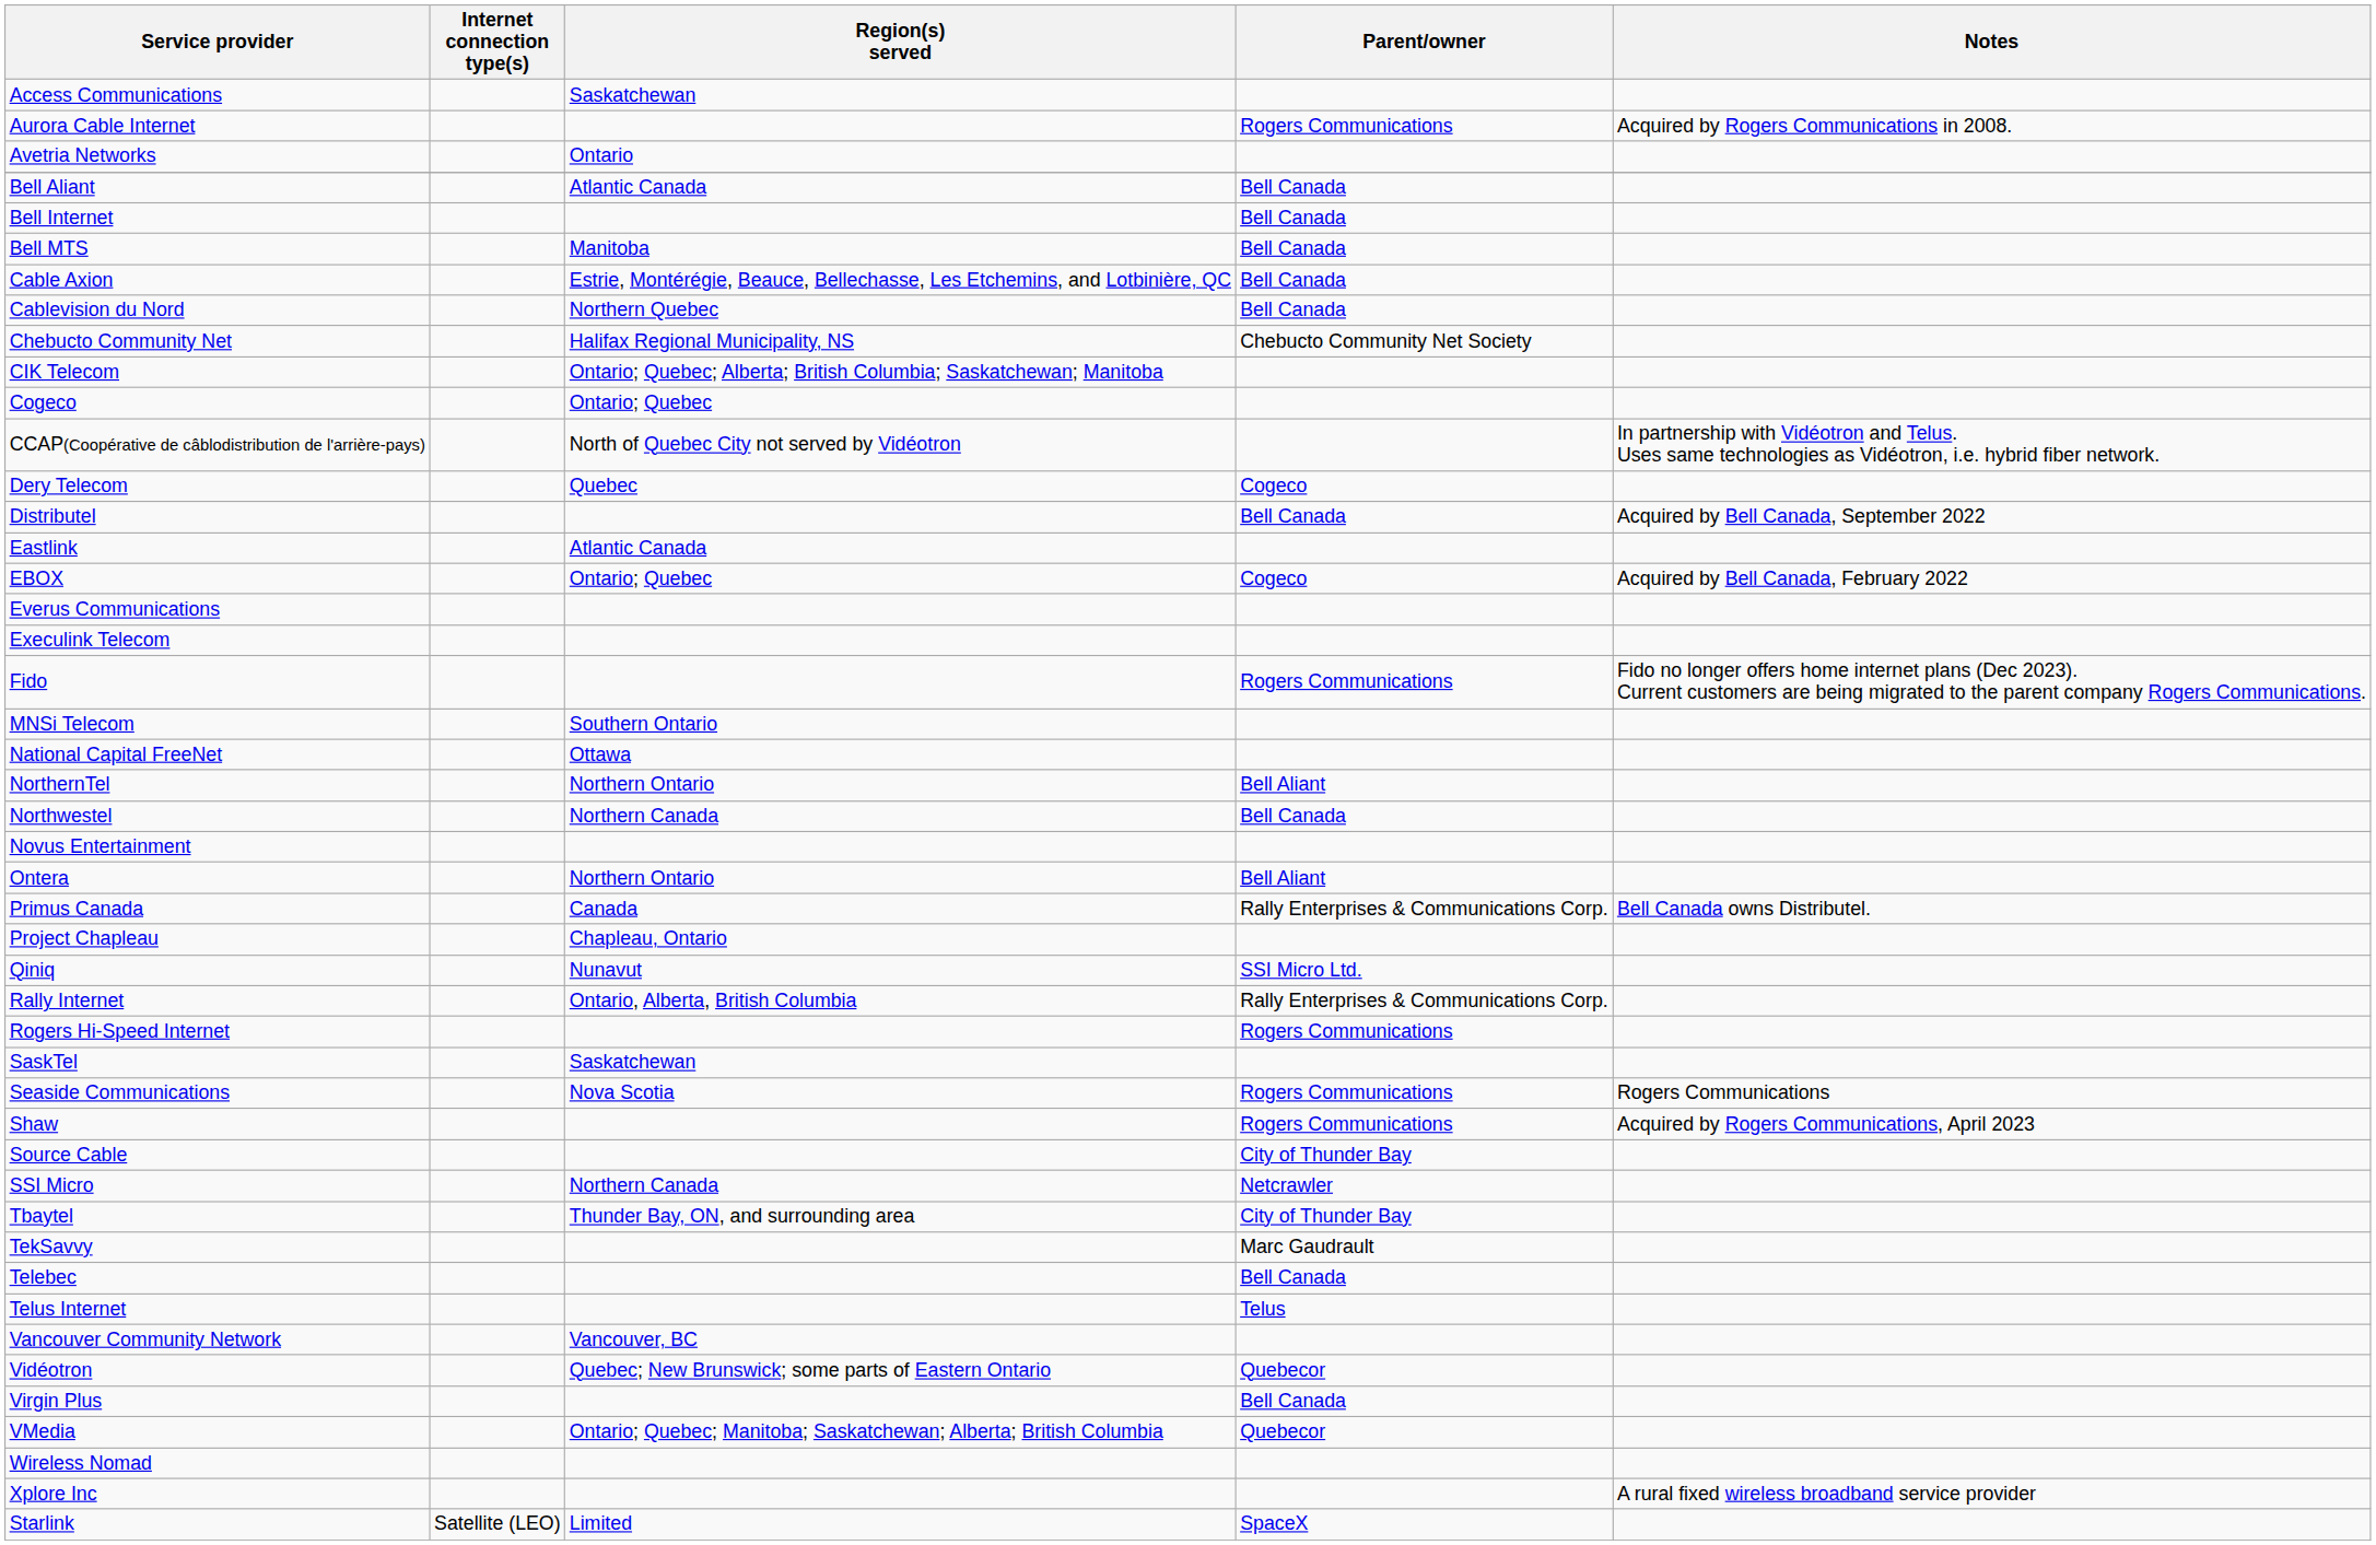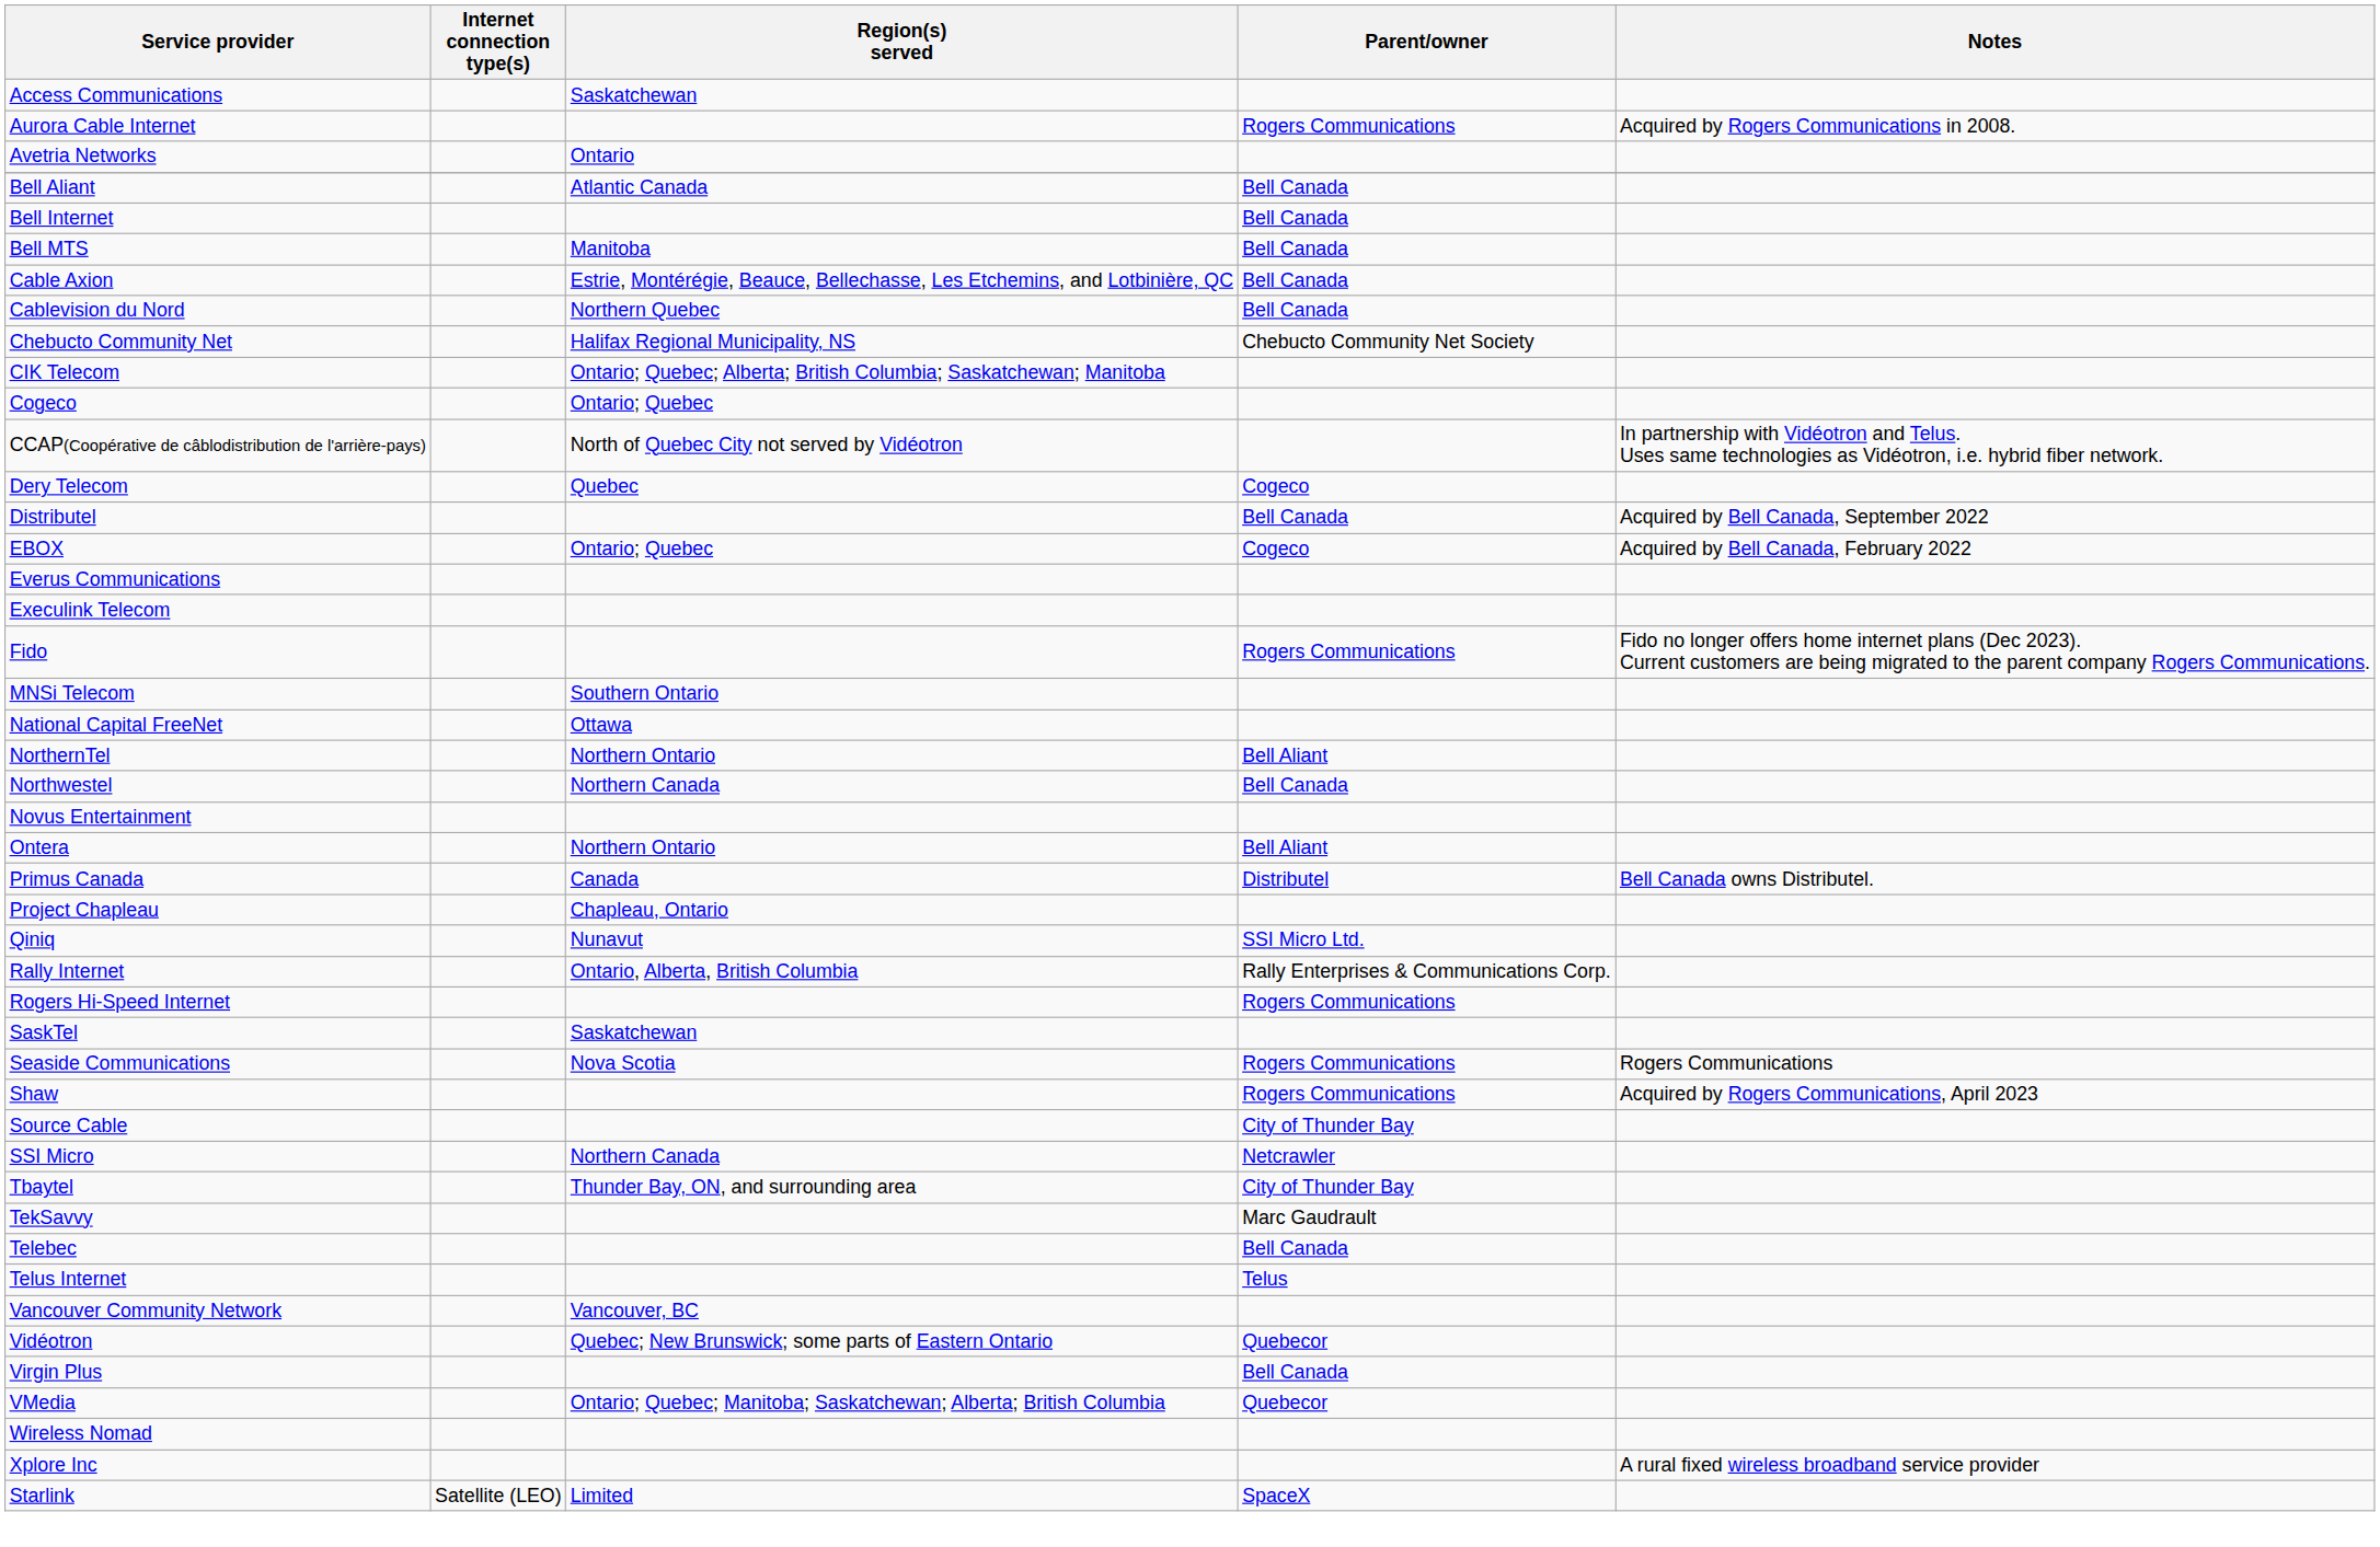 <table class="wikitable sortable">
 <tr>
 <th>Service provider</th>
 <th>Internet<br>connection<br>type(s)</th>
 <th>Region(s)<br>served</th>
 <th>Parent/owner</th>
 <th class=unsortable>Notes</th>
 </tr>
 <tr>
 <td><a href='#'>Access Communications</a></td>
 <td></td>
 <td><a href='#'>Saskatchewan</a></td>
 <td></td>
 <td></td>
 </tr>
 <tr>
 <td><a href='#'>Aurora Cable Internet</a></td>
 <td></td>
 <td></td>
 <td><a href='#'>Rogers Communications</a></td>
 <td>Acquired by <a href='#'>Rogers Communications</a> in 2008.</td>
 </tr>
 <tr>
 <td><a href='#'>Avetria Networks</a></td>
 <td></td>
 <td><a href='#'>Ontario</a></td>
 <td></td>
 <td></td>
 </tr>
 <tr>
 </tr>
 <tr>
 <td><a href='#'>Bell Aliant</a></td>
 <td></td>
 <td><a href='#'>Atlantic Canada</a></td>
 <td><a href='#'>Bell Canada</a></td>
 <td></td>
 </tr>
 <tr>
 <td><a href='#'>Bell Internet</a></td>
 <td></td>
 <td></td>
 <td><a href='#'>Bell Canada</a></td>
 <td></td>
 </tr>
 <tr>
 <td><a href='#'>Bell MTS</a></td>
 <td></td>
 <td><a href='#'>Manitoba</a></td>
 <td><a href='#'>Bell Canada</a></td>
 <td></td>
 </tr>
 <tr>
 <td><a href='#'>Cable Axion</a></td>
 <td></td>
 <td><a href='#'>Estrie</a>, <a href='#'>Montérégie</a>, <a href='#'>Beauce</a>, <a href='#'>Bellechasse</a>, <a href='#'>Les Etchemins</a>, and <a href='#'>Lotbinière, QC</a></td>
 <td><a href='#'>Bell Canada</a></td>
 <td></td>
 </tr>
 <tr>
 <td><a href='#'>Cablevision du Nord</a></td>
 <td></td>
 <td><a href='#'>Northern Quebec</a></td>
 <td><a href='#'>Bell Canada</a></td>
 <td></td>
 </tr>
 <tr>
 <td><a href='#'>Chebucto Community Net</a></td>
 <td></td>
 <td><a href='#'>Halifax Regional Municipality, NS</a></td>
 <td>Chebucto Community Net Society</td>
 <td></td>
 </tr>
 <tr>
 <td><a href='#'>CIK Telecom</a></td>
 <td></td>
 <td><a href='#'>Ontario</a>; <a href='#'>Quebec</a>; <a href='#'>Alberta</a>; <a href='#'>British Columbia</a>; <a href='#'>Saskatchewan</a>; <a href='#'>Manitoba</a></td>
 <td></td>
 <td></td>
 </tr>
 <tr>
 <td><a href='#'>Cogeco</a></td>
 <td></td>
 <td><a href='#'>Ontario</a>; <a href='#'>Quebec</a></td>
 <td></td>
 <td></td>
 </tr>
 <tr>
 <td>CCAP<small>(Coopérative de câblodistribution de l'arrière-pays)</small></td>
 <td></td>
 <td>North of <a href='#'>Quebec City</a> not served by <a href='#'>Vidéotron</a></td>
 <td></td>
 <td>In partnership with <a href='#'>Vidéotron</a> and <a href='#'>Telus</a>.<br>Uses same technologies as Vidéotron, i.e. hybrid fiber network.</td>
 </tr>
 <tr>
 <td><a href='#'>Dery Telecom</a></td>
 <td></td>
 <td><a href='#'>Quebec</a></td>
 <td><a href='#'>Cogeco</a></td>
 <td></td>
 </tr>
 <tr>
 <td><a href='#'>Distributel</a></td>
 <td></td>
 <td></td>
 <td><a href='#'>Bell Canada</a></td>
 <td>Acquired by <a href='#'>Bell Canada</a>, September 2022 </td>
 </tr>
 <tr>
-<td><a href='#'>Eastlink</a></td>
-<td></td>
-<td><a href='#'>Atlantic Canada</a></td>
-<td></td>
-<td></td>
-</tr>
-<tr>
 <td><a href='#'>EBOX</a></td>
 <td></td>
 <td><a href='#'>Ontario</a>; <a href='#'>Quebec</a></td>
 <td><a href='#'>Cogeco</a></td>
 <td>Acquired by <a href='#'>Bell Canada</a>, February 2022</td>
 </tr>
 <tr>
 <td><a href='#'>Everus Communications</a></td>
 <td></td>
 <td></td>
 <td></td>
 <td></td>
 </tr>
 <tr>
 <td><a href='#'>Execulink Telecom</a></td>
 <td></td>
 <td></td>
 <td></td>
 <td></td>
 </tr>
 <tr>
 <td><a href='#'>Fido</a></td>
 <td></td>
 <td></td>
 <td><a href='#'>Rogers Communications</a></td>
 <td>Fido no longer offers home internet plans (Dec 2023).<br>Current customers are being migrated to the parent company <a href='#'>Rogers Communications</a>.</td>
 </tr>
 <tr>
 <td><a href='#'>MNSi Telecom</a></td>
 <td></td>
 <td><a href='#'>Southern Ontario</a></td>
 <td></td>
 <td></td>
 </tr>
 <tr>
 <td><a href='#'>National Capital FreeNet</a></td>
 <td></td>
 <td><a href='#'>Ottawa</a></td>
 <td></td>
 <td></td>
 </tr>
 <tr>
 <td><a href='#'>NorthernTel</a></td>
 <td></td>
 <td><a href='#'>Northern Ontario</a></td>
 <td><a href='#'>Bell Aliant</a></td>
 <td></td>
 </tr>
 <tr>
 <td><a href='#'>Northwestel</a></td>
 <td></td>
 <td><a href='#'>Northern Canada</a></td>
 <td><a href='#'>Bell Canada</a></td>
 <td></td>
 </tr>
 <tr>
 <td><a href='#'>Novus Entertainment</a></td>
 <td></td>
 <td></td>
 <td></td>
 </tr>
 <tr>
 <td><a href='#'>Ontera</a></td>
 <td></td>
 <td><a href='#'>Northern Ontario</a></td>
 <td><a href='#'>Bell Aliant</a></td>
 <td></td>
 </tr>
 <tr>
 <td><a href='#'>Primus Canada</a></td>
 <td></td>
 <td><a href='#'>Canada</a></td>
-<td>Rally Enterprises & Communications Corp.</td>
+<td><a href='#'>Distributel</a></td>
 <td><a href='#'>Bell Canada</a> owns Distributel.</td>
 </tr>
 <tr>
 <td><a href='#'>Project Chapleau</a></td>
 <td></td>
 <td><a href='#'>Chapleau, Ontario</a></td>
 <td></td>
 <td></td>
 </tr>
 <tr>
 <td><a href='#'>Qiniq</a></td>
 <td></td>
 <td><a href='#'>Nunavut</a></td>
 <td><a href='#'>SSI Micro Ltd.</a></td>
 <td></td>
 </tr>
 <tr>
 <td><a href='#'>Rally Internet</a></td>
 <td></td>
 <td><a href='#'>Ontario</a>, <a href='#'>Alberta</a>, <a href='#'>British Columbia</a></td>
 <td>Rally Enterprises & Communications Corp.</td>
 <td></td>
 </tr>
 <tr>
 <td><a href='#'>Rogers Hi-Speed Internet</a></td>
 <td></td>
 <td></td>
 <td><a href='#'>Rogers Communications</a></td>
 <td></td>
 </tr>
 <tr>
 <td><a href='#'>SaskTel</a></td>
 <td></td>
 <td><a href='#'>Saskatchewan</a></td>
 <td></td>
 <td></td>
 </tr>
 <tr>
 <td><a href='#'>Seaside Communications</a></td>
 <td></td>
 <td><a href='#'>Nova Scotia</a></td>
 <td><a href='#'>Rogers Communications</a></td>
 <td>Rogers Communications</td>
 </tr>
 <tr>
 <td><a href='#'>Shaw</a></td>
 <td></td>
 <td></td>
 <td><a href='#'>Rogers Communications</a></td>
 <td>Acquired by <a href='#'>Rogers Communications</a>, April 2023</td>
 </tr>
 <tr>
 <td><a href='#'>Source Cable</a></td>
 <td></td>
 <td></td>
 <td><a href='#'>City of Thunder Bay</a></td>
 <td></td>
 </tr>
 <tr>
 <td><a href='#'>SSI Micro</a></td>
 <td></td>
 <td><a href='#'>Northern Canada</a></td>
 <td><a href='#'>Netcrawler</a></td>
 <td></td>
 </tr>
 <tr>
 <td><a href='#'>Tbaytel</a></td>
 <td></td>
 <td><a href='#'>Thunder Bay, ON</a>, and surrounding area</td>
 <td><a href='#'>City of Thunder Bay</a></td>
 <td></td>
 </tr>
 <tr>
 <td><a href='#'>TekSavvy</a></td>
 <td></td>
 <td></td>
 <td>Marc Gaudrault</td>
 <td></td>
 </tr>
 <tr>
 <td><a href='#'>Telebec</a></td>
 <td></td>
 <td></td>
 <td><a href='#'>Bell Canada</a></td>
 <td></td>
 </tr>
 <tr>
 <td><a href='#'>Telus Internet</a></td>
 <td></td>
 <td></td>
 <td><a href='#'>Telus</a></td>
 <td></td>
 </tr>
 <tr>
 <td><a href='#'>Vancouver Community Network</a></td>
 <td></td>
 <td><a href='#'>Vancouver, BC</a></td>
 <td></td>
 <td></td>
 </tr>
 <tr>
 <td><a href='#'>Vidéotron</a></td>
 <td></td>
 <td><a href='#'>Quebec</a>; <a href='#'>New Brunswick</a>; some parts of <a href='#'>Eastern Ontario</a></td>
 <td><a href='#'>Quebecor</a></td>
 <td></td>
 </tr>
 <tr>
 <td><a href='#'>Virgin Plus</a></td>
 <td></td>
 <td></td>
 <td><a href='#'>Bell Canada</a></td>
 <td></td>
 </tr>
 <tr>
 <td><a href='#'>VMedia</a></td>
 <td></td>
 <td><a href='#'>Ontario</a>; <a href='#'>Quebec</a>; <a href='#'>Manitoba</a>; <a href='#'>Saskatchewan</a>; <a href='#'>Alberta</a>; <a href='#'>British Columbia</a></td>
 <td><a href='#'>Quebecor</a></td>
 <td></td>
 </tr>
 <tr>
 <td><a href='#'>Wireless Nomad</a></td>
 <td></td>
 <td></td>
 <td></td>
 <td></td>
 </tr>
 <tr>
 <td><a href='#'>Xplore Inc</a></td>
 <td></td>
 <td></td>
 <td></td>
 <td>A rural fixed <a href='#'>wireless broadband</a> service provider</td>
 </tr>
 <tr>
 <td><a href='#'>Starlink</a></td>
 <td>Satellite (LEO)</td>
 <td><a href='#'>Limited</a></td>
 <td><a href='#'>SpaceX</a></td>
 <td></td>
 </tr>
 </table>
